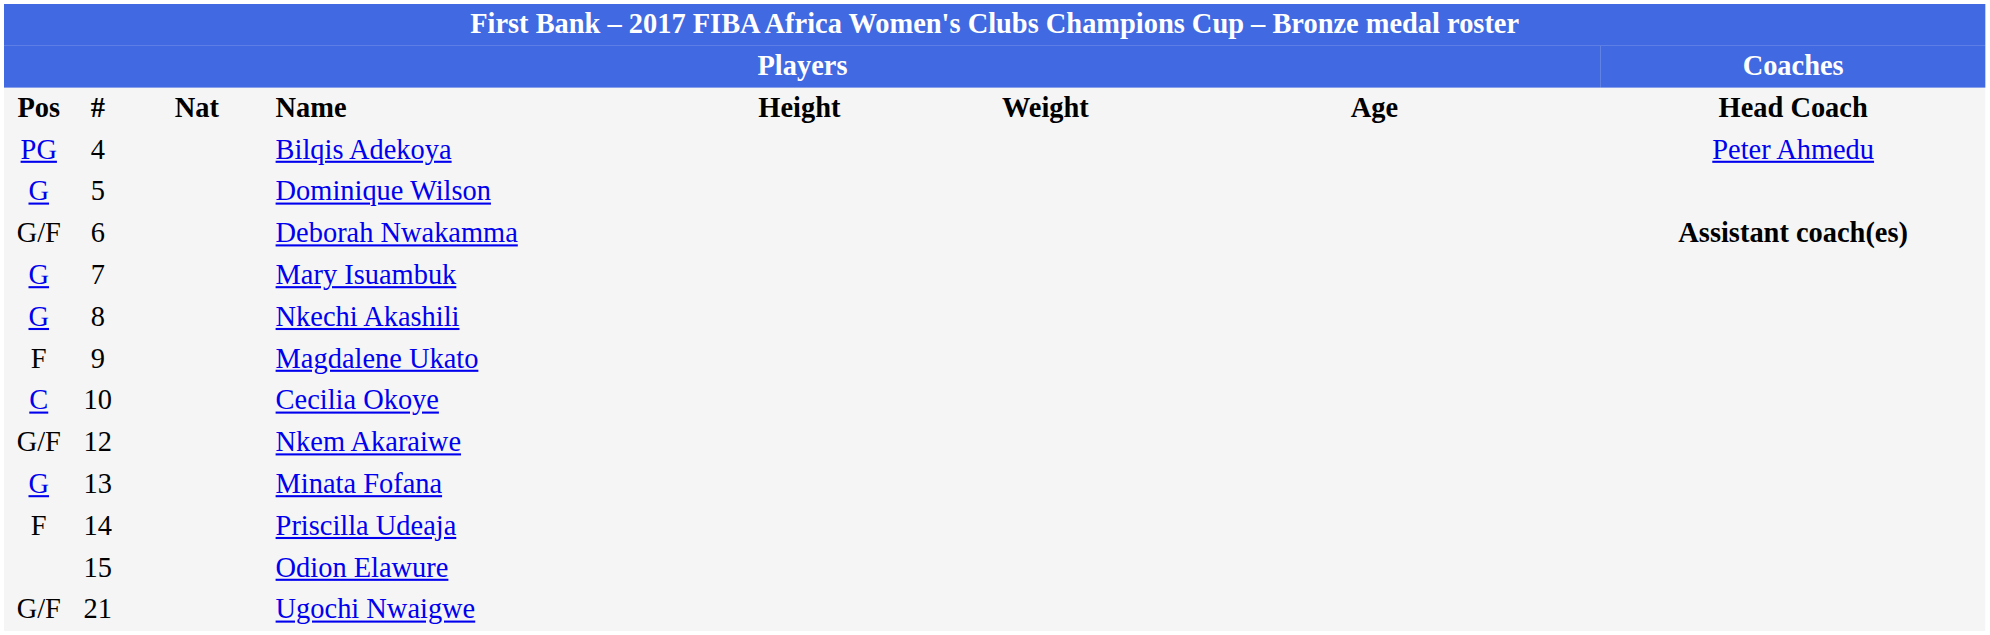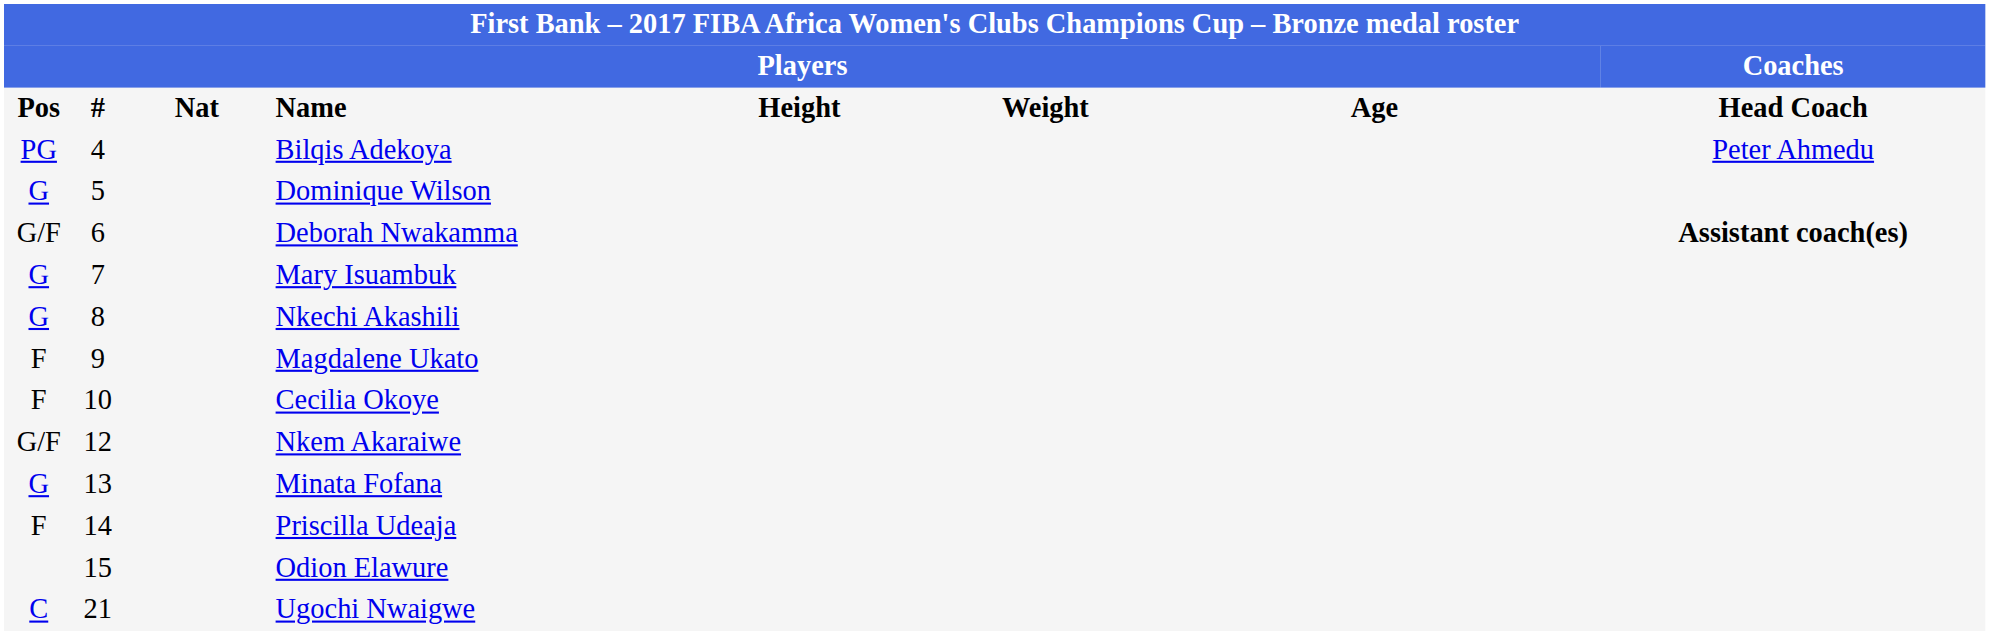 <table border=0 cellpadding=2 cellspacing=0  |- bgcolor=#f5f5f5 style="text-align:center; font-size:85%;" width=75%>
 <tr>
 <td colspan="8" style="background: #4169e1; color: white"><strong>First Bank – 2017 FIBA Africa Women's Clubs Champions Cup – Bronze medal roster</strong></td>
 </tr>
 <tr>
 <td colspan="7" style="background: #4169e1; color: white"><strong>Players</strong></td>
 <td style="background: #4169e1; color: white"><strong>Coaches</strong></td>
 </tr>
 <tr style="background=#f5f5f5; color: black">
 <th width=5px>Pos</th>
 <th width=5px>#</th>
 <th width=50px>Nat</th>
 <th width=135px align=left>Name</th>
 <th width=100px>Height</th>
 <th width=70px>Weight</th>
 <th width=160px>Age</th>
 <th width=135px>Head Coach</th>
 </tr>
 <tr>
 <td><a href='#'>PG</a></td>
 <td>4</td>
 <td></td>
 <td align=left><a href='#'>Bilqis Adekoya</a></td>
 <td><span></span></td>
 <td></td>
 <td><span></span></td>
 <td> <a href='#'>Peter Ahmedu</a></td>
 </tr>
 <tr>
 <td><a href='#'>G</a></td>
 <td>5</td>
 <td></td>
 <td align=left><a href='#'>Dominique Wilson</a></td>
 <td><span></span></td>
 <td></td>
 <td><span></span></td>
 </tr>
 <tr>
 <td>G/F</td>
 <td>6</td>
 <td></td>
 <td align=left><a href='#'>Deborah Nwakamma</a></td>
 <td><span></span></td>
 <td></td>
 <td><span></span></td>
 <td><strong>Assistant coach(es)</strong></td>
 </tr>
 <tr>
 <td><a href='#'>G</a></td>
 <td>7</td>
 <td></td>
 <td align=left><a href='#'>Mary Isuambuk</a></td>
 <td></td>
 <td></td>
 <td><span></span></td>
 <td></td>
 </tr>
 <tr>
 <td><a href='#'>G</a></td>
 <td>8</td>
 <td></td>
 <td align=left><a href='#'>Nkechi Akashili</a></td>
 <td><span></span></td>
 <td></td>
 <td><span></span></td>
 </tr>
 <tr>
 <td>F</td>
 <td>9</td>
 <td></td>
 <td align=left><a href='#'>Magdalene Ukato</a></td>
 <td></td>
 <td></td>
 <td><span></span></td>
 </tr>
 <tr>
-<td><a href='#'>C</a></td>
+<td>F</td>
 <td>10</td>
 <td></td>
 <td align=left><a href='#'>Cecilia Okoye</a></td>
 <td><span></span></td>
 <td></td>
 <td><span></span></td>
 </tr>
 <tr>
 <td>G/F</td>
 <td>12</td>
 <td></td>
 <td align=left><a href='#'>Nkem Akaraiwe</a></td>
 <td><span></span></td>
 <td></td>
 <td><span></span></td>
 </tr>
 <tr>
 <td><a href='#'>G</a></td>
 <td>13</td>
 <td></td>
 <td align=left><a href='#'>Minata Fofana</a></td>
 <td><span></span></td>
 <td></td>
 <td><span></span></td>
 </tr>
 <tr>
 <td>F</td>
 <td>14</td>
 <td></td>
 <td align=left><a href='#'>Priscilla Udeaja</a></td>
 <td><span></span></td>
 <td></td>
 <td><span></span></td>
 </tr>
 <tr>
 <td></td>
 <td>15</td>
 <td></td>
 <td align=left><a href='#'>Odion Elawure</a></td>
 <td></td>
 <td></td>
 <td><span></span></td>
 </tr>
 <tr>
-<td>G/F</td>
+<td><a href='#'>C</a></td>
 <td>21</td>
 <td></td>
 <td align=left><a href='#'>Ugochi Nwaigwe</a></td>
 <td><span></span></td>
 <td></td>
 <td><span></span></td>
 </tr>
 </table>
